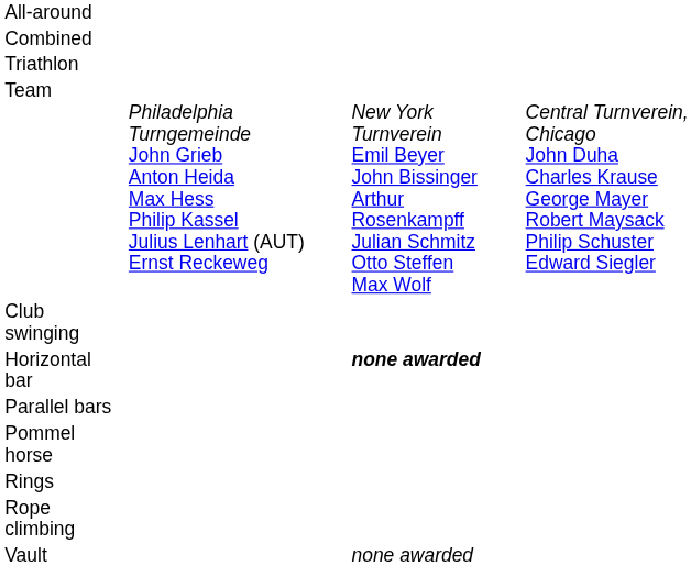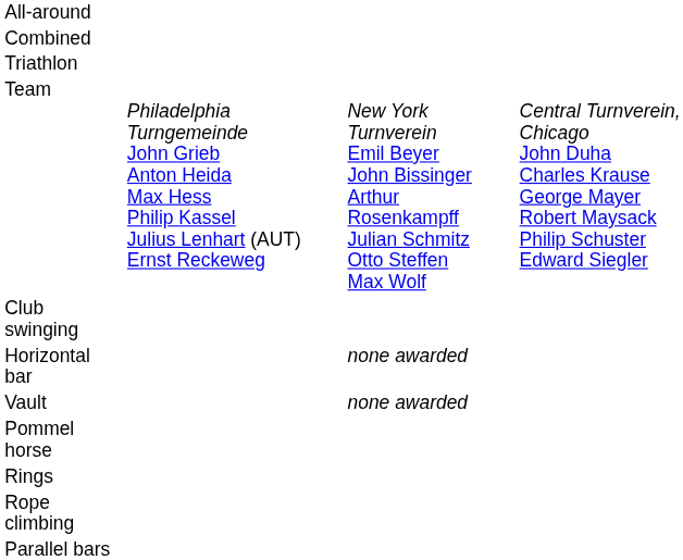 <table>
 <tr>
 <td>All-around<br></td>
 <td></td>
 <td></td>
 <td></td>
 </tr>
 <tr>
 <td>Combined<br></td>
 <td></td>
 <td></td>
 <td></td>
 </tr>
 <tr>
 <td>Triathlon<br></td>
 <td></td>
 <td></td>
 <td></td>
 </tr>
 <tr valign="top">
 <td>Team<br></td>
 <td><br><em>Philadelphia Turngemeinde</em><br><a href='#'>John Grieb</a><br><a href='#'>Anton Heida</a><br><a href='#'>Max Hess</a><br><a href='#'>Philip Kassel</a><br><a href='#'>Julius Lenhart</a> (AUT)<br><a href='#'>Ernst Reckeweg</a></td>
 <td><br><em>New York Turnverein</em><br><a href='#'>Emil Beyer</a><br><a href='#'>John Bissinger</a><br><a href='#'>Arthur Rosenkampff</a><br><a href='#'>Julian Schmitz</a><br><a href='#'>Otto Steffen</a><br><a href='#'>Max Wolf</a></td>
 <td><br><em>Central Turnverein, Chicago</em><br><a href='#'>John Duha</a><br><a href='#'>Charles Krause</a><br><a href='#'>George Mayer</a><br><a href='#'>Robert Maysack</a><br><a href='#'>Philip Schuster</a><br><a href='#'>Edward Siegler</a></td>
 </tr>
 <tr>
 <td>Club swinging <br></td>
 <td></td>
 <td></td>
 <td></td>
 </tr>
 <tr valign="top">
 <td>Horizontal bar<br></td>
 <td><br> </td>
-<td><strong><em>none awarded</em></strong></td>
+<td><em>none awarded</em></td>
 <td></td>
 </tr>
-<tr>
-<td>Parallel bars<br></td>
-<td></td>
-<td></td>
+<tr valign="top">
+<td>Vault<br></td>
+<td><br> </td>
+<td><em>none awarded</em></td>
 <td></td>
 </tr>
 <tr>
 <td>Pommel horse<br></td>
 <td></td>
 <td></td>
 <td></td>
 </tr>
 <tr>
 <td>Rings <br></td>
 <td></td>
 <td></td>
 <td></td>
 </tr>
 <tr>
 <td>Rope climbing<br></td>
 <td></td>
 <td></td>
 <td></td>
 </tr>
-<tr valign="top">
-<td>Vault<br></td>
-<td><br> </td>
-<td><em>none awarded</em></td>
+<tr>
+<td>Parallel bars<br></td>
+<td></td>
+<td></td>
 <td></td>
 </tr>
 </table>
